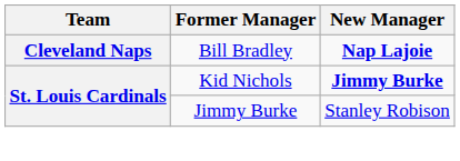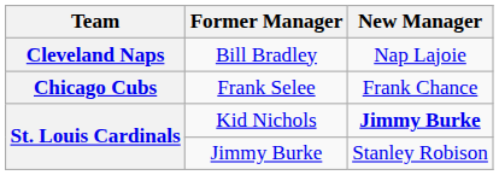 <table class="wikitable plainrowheaders" style="text-align:center;">
 <tr>
 <th>Team</th>
 <th>Former Manager</th>
 <th>New Manager</th>
 </tr>
 <tr>
 <th scope="row" style="text-align:center;"><a href='#'>Cleveland Naps</a></th>
 <td><a href='#'>Bill Bradley</a></td>
-<td><strong><a href='#'>Nap Lajoie</a></strong></td>
+<td><a href='#'>Nap Lajoie</a></td>
+</tr>
+<tr>
+<th scope="row" style="text-align:center;"><a href='#'>Chicago Cubs</a></th>
+<td><a href='#'>Frank Selee</a></td>
+<td><a href='#'>Frank Chance</a></td>
 </tr>
 <tr>
 <th rowspan="2" scope="row" style="text-align:center;"><a href='#'>St. Louis Cardinals</a></th>
 <td><a href='#'>Kid Nichols</a></td>
 <td><strong><a href='#'>Jimmy Burke</a></strong></td>
 </tr>
 <tr>
 <td><a href='#'>Jimmy Burke</a></td>
 <td><a href='#'>Stanley Robison</a></td>
 </tr>
 </table>
